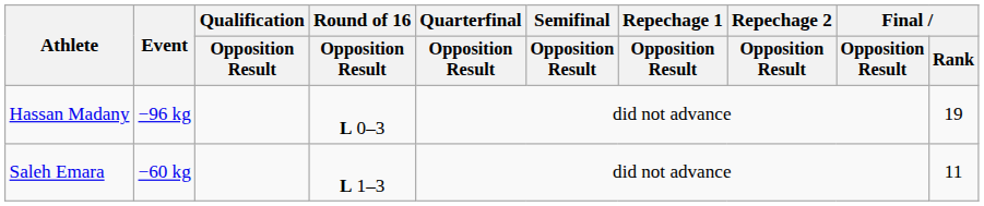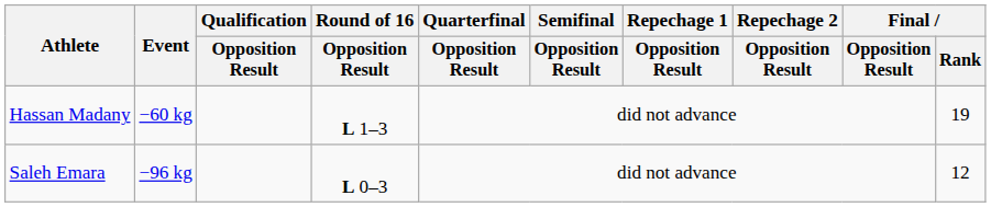 <table class="wikitable" style="font-size:90%">
 <tr>
 <th rowspan="2">Athlete</th>
 <th rowspan="2">Event</th>
 <th>Qualification</th>
 <th>Round of 16</th>
 <th>Quarterfinal</th>
 <th>Semifinal</th>
 <th>Repechage 1</th>
 <th>Repechage 2</th>
 <th colspan=2>Final / </th>
 </tr>
 <tr style="font-size: 95%">
 <th>Opposition<br>Result</th>
 <th>Opposition<br>Result</th>
 <th>Opposition<br>Result</th>
 <th>Opposition<br>Result</th>
 <th>Opposition<br>Result</th>
 <th>Opposition<br>Result</th>
 <th>Opposition<br>Result</th>
 <th>Rank</th>
 </tr>
 <tr align=center>
 <td align=left><a href='#'>Hassan Madany</a></td>
-<td align=left><a href='#'>−96 kg</a></td>
+<td align=left><a href='#'>−60 kg</a></td>
 <td></td>
-<td><br><strong>L</strong> 0–3 <sup></sup></td>
+<td><br><strong>L</strong> 1–3 <sup></sup></td>
 <td colspan=5>did not advance</td>
 <td>19</td>
 </tr>
 <tr align=center>
 <td align=left><a href='#'>Saleh Emara</a></td>
-<td align=left><a href='#'>−60 kg</a></td>
+<td align=left><a href='#'>−96 kg</a></td>
 <td></td>
-<td><br><strong>L</strong> 1–3 <sup></sup></td>
+<td><br><strong>L</strong> 0–3 <sup></sup></td>
 <td colspan=5>did not advance</td>
-<td>11</td>
+<td>12</td>
 </tr>
 </table>
